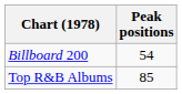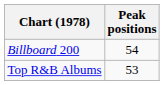 <table class="wikitable">
 <tr>
 <th>Chart (1978)</th>
 <th>Peak<br>positions</th>
 </tr>
 <tr>
 <td><a href='#'><em>Billboard</em> 200</a></td>
 <td align=center>54</td>
 </tr>
 <tr>
 <td><a href='#'>Top R&B Albums</a></td>
-<td align=center>85</td>
+<td align=center>53</td>
 </tr>
 </table>
